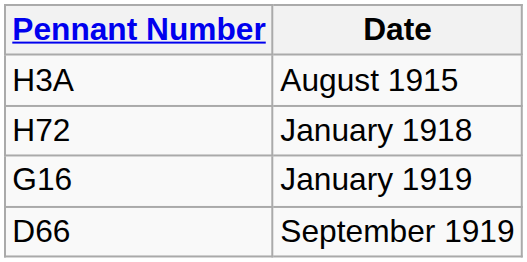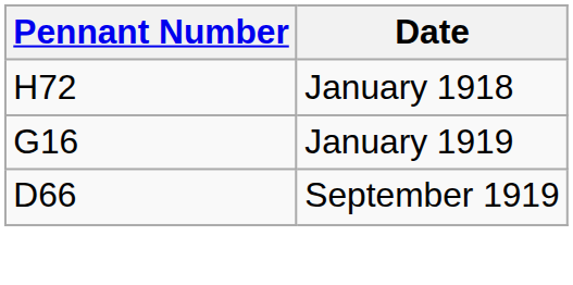 <table class="wikitable" style="text-align:left">
 <tr>
 <th><a href='#'>Pennant Number</a></th>
 <th>Date</th>
-</tr>
-<tr>
-<td>H3A</td>
-<td>August 1915</td>
 </tr>
 <tr>
 <td>H72</td>
 <td>January 1918</td>
 </tr>
 <tr>
 <td>G16</td>
 <td>January 1919</td>
 </tr>
 <tr>
 <td>D66</td>
 <td>September 1919</td>
 </tr>
 </table>
